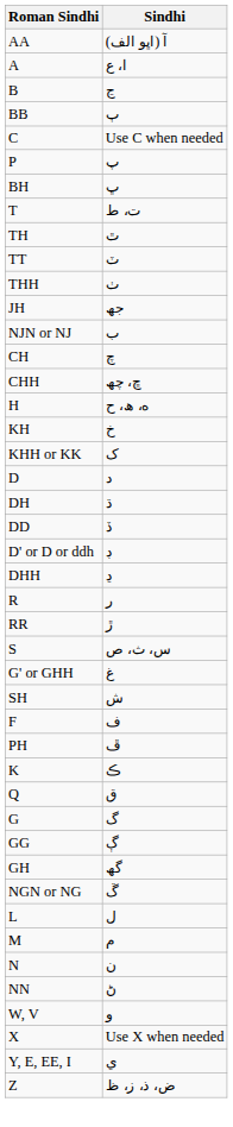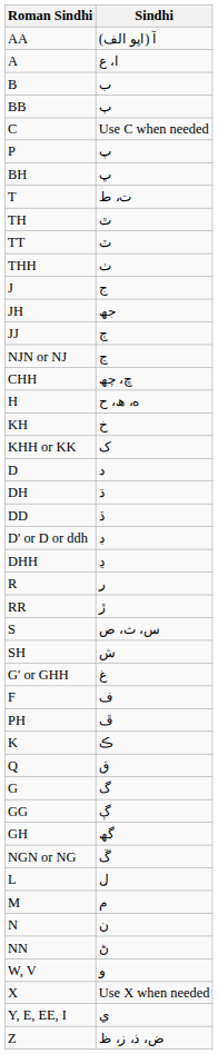 <table class="wikitable" style="font-size:125%;">
 <tr>
 <th>Roman Sindhi</th>
 <th>Sindhi</th>
 </tr>
 <tr>
 <td>AA</td>
 <td>(آ (اڀو الف</td>
 </tr>
 <tr>
 <td>A</td>
 <td>ا، ع</td>
 </tr>
 <tr>
 <td>B</td>
-<td>ڃ</td>
+<td>ب</td>
 </tr>
 <tr>
 <td>BB</td>
 <td>ٻ</td>
 </tr>
 <tr>
 <td>C</td>
 <td>Use C when needed</td>
 </tr>
 <tr>
 <td>P</td>
 <td>پ</td>
 </tr>
 <tr>
 <td>BH</td>
 <td>ڀ</td>
 </tr>
 <tr>
 <td>T</td>
 <td>ت، ط</td>
 </tr>
 <tr>
 <td>TH</td>
 <td>ٿ</td>
 </tr>
 <tr>
 <td>TT</td>
 <td>ٽ</td>
 </tr>
 <tr>
 <td>THH</td>
 <td>ٺ</td>
 </tr>
 <tr>
+<td>J</td>
+<td>ج</td>
+</tr>
+<tr>
 <td>JH</td>
 <td>جھ</td>
 </tr>
 <tr>
-<td>NJN or NJ</td>
-<td>ب</td>
+<td>JJ</td>
+<td>ڄ</td>
 </tr>
 <tr>
-<td>CH</td>
-<td>چ</td>
+<td>NJN or NJ</td>
+<td>ڃ</td>
 </tr>
 <tr>
 <td>CHH</td>
 <td>ڇ، چھ</td>
 </tr>
 <tr>
 <td>H</td>
 <td>ه، ھ، ح</td>
 </tr>
 <tr>
 <td>KH</td>
 <td>خ</td>
 </tr>
 <tr>
 <td>KHH or KK</td>
 <td>ک</td>
 </tr>
 <tr>
 <td>D</td>
 <td>د</td>
 </tr>
 <tr>
 <td>DH</td>
 <td>ڌ</td>
 </tr>
 <tr>
 <td>DD</td>
 <td>ڏ</td>
 </tr>
 <tr>
 <td>D' or D or ddh</td>
 <td>ڊ</td>
 </tr>
 <tr>
 <td>DHH</td>
 <td>ڍ</td>
 </tr>
 <tr>
 <td>R</td>
 <td>ر</td>
 </tr>
 <tr>
 <td>RR</td>
 <td>ڙ</td>
 </tr>
 <tr>
 <td>S</td>
 <td>س، ث، ص</td>
 </tr>
 <tr>
+<td>SH</td>
+<td>ش</td>
+</tr>
+<tr>
 <td>G' or GHH</td>
 <td>غ</td>
-</tr>
-<tr>
-<td>SH</td>
-<td>ش</td>
 </tr>
 <tr>
 <td>F</td>
 <td>ف</td>
 </tr>
 <tr>
 <td>PH</td>
 <td>ڦ</td>
 </tr>
 <tr>
 <td>K</td>
 <td>ڪ</td>
 </tr>
 <tr>
 <td>Q</td>
 <td>ق</td>
 </tr>
 <tr>
 <td>G</td>
 <td>گ</td>
 </tr>
 <tr>
 <td>GG</td>
 <td>ڳ</td>
 </tr>
 <tr>
 <td>GH</td>
 <td>گھ</td>
 </tr>
 <tr>
 <td>NGN or NG</td>
 <td>ڱ</td>
 </tr>
 <tr>
 <td>L</td>
 <td>ل</td>
 </tr>
 <tr>
 <td>M</td>
 <td>م</td>
 </tr>
 <tr>
 <td>N</td>
 <td>ن</td>
 </tr>
 <tr>
 <td>NN</td>
 <td>ڻ</td>
 </tr>
 <tr>
 <td>W, V</td>
 <td>و</td>
 </tr>
 <tr>
 <td>X</td>
 <td>Use X when needed</td>
 </tr>
 <tr>
 <td>Y, E, EE, I</td>
 <td>ي</td>
 </tr>
 <tr>
 <td>Z</td>
 <td>ض، ذ، ز، ظ</td>
 </tr>
 </table>
